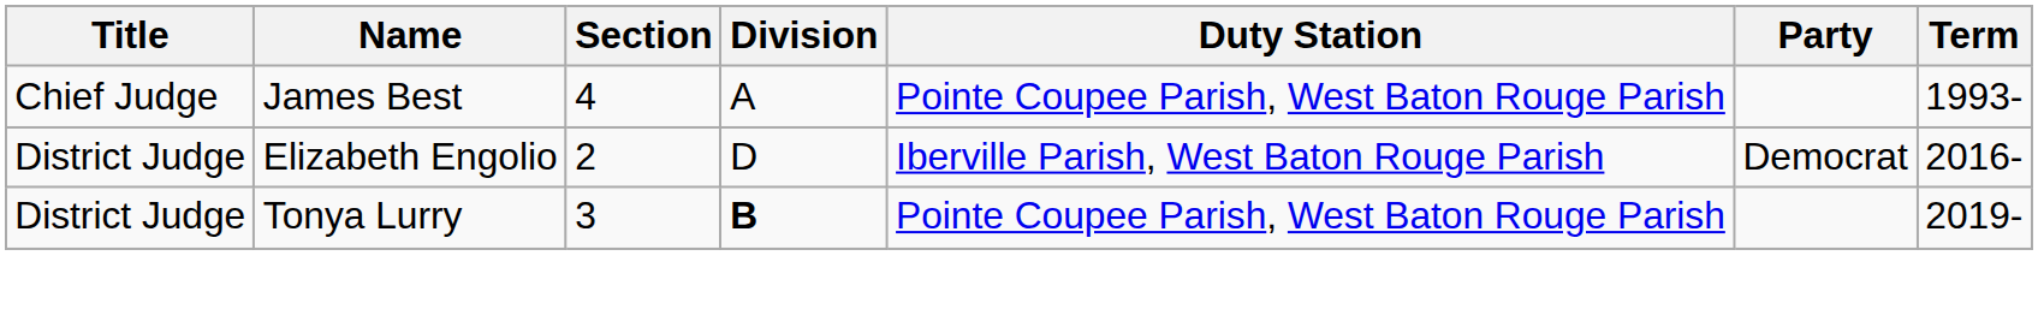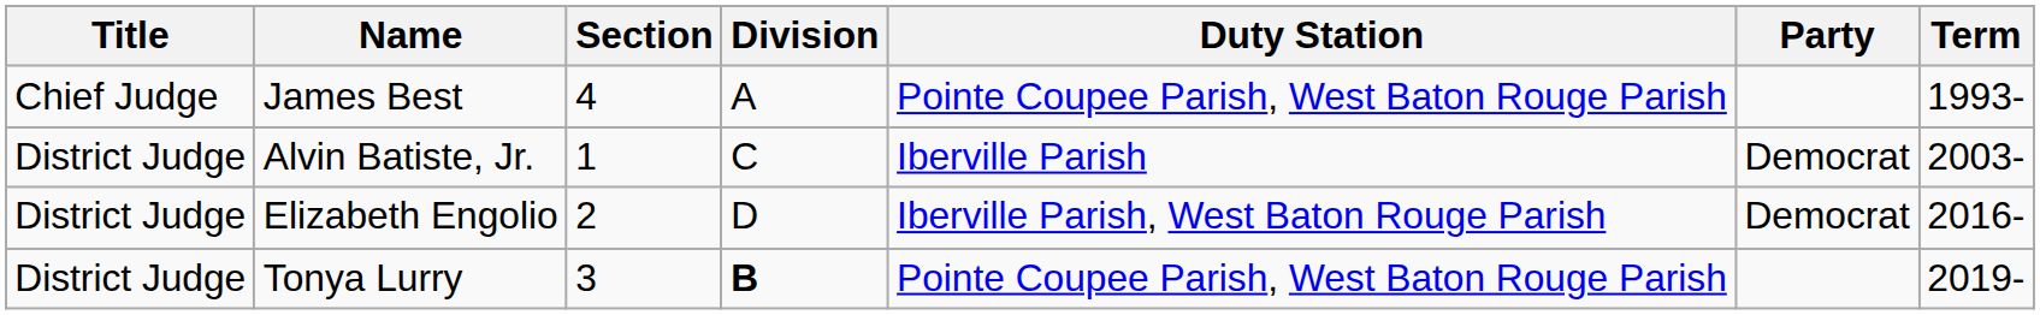 <table class = "wikitable">
 <tr>
 <th>Title</th>
 <th>Name</th>
 <th>Section</th>
 <th>Division</th>
 <th>Duty Station</th>
 <th>Party</th>
 <th>Term</th>
 </tr>
 <tr>
 <td>Chief Judge</td>
 <td>James Best</td>
 <td>4</td>
 <td>A</td>
 <td><a href='#'>Pointe Coupee Parish</a>, <a href='#'>West Baton Rouge Parish</a></td>
 <td></td>
 <td>1993-</td>
 </tr>
 <tr>
 <td>District Judge</td>
+<td>Alvin Batiste, Jr.</td>
+<td>1</td>
+<td>C</td>
+<td><a href='#'>Iberville Parish</a></td>
+<td>Democrat</td>
+<td>2003-</td>
+</tr>
+<tr>
+<td>District Judge</td>
 <td>Elizabeth Engolio</td>
 <td>2</td>
 <td>D</td>
 <td><a href='#'>Iberville Parish</a>, <a href='#'>West Baton Rouge Parish</a></td>
 <td>Democrat</td>
 <td>2016-</td>
 </tr>
 <tr>
 <td>District Judge</td>
 <td>Tonya Lurry</td>
 <td>3</td>
 <td><strong>B</strong></td>
 <td><a href='#'>Pointe Coupee Parish</a>, <a href='#'>West Baton Rouge Parish</a></td>
 <td></td>
 <td>2019-</td>
 </tr>
 </table>
